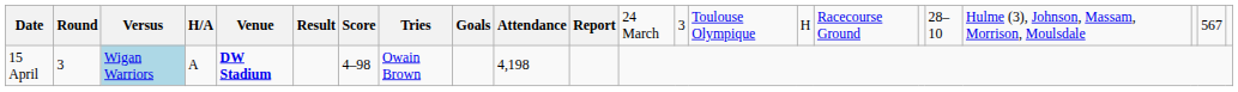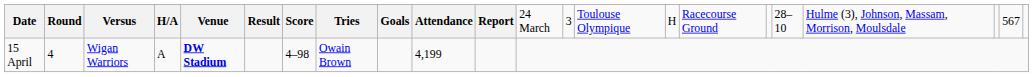 <table class="wikitable defaultleft col2center col4center col7center col10right" style="font-size:90%;">
 <tr>
 <th>Date</th>
 <th>Round</th>
 <th>Versus</th>
 <th>H/A</th>
 <th>Venue</th>
 <th>Result</th>
 <th>Score</th>
 <th>Tries</th>
 <th>Goals</th>
 <th>Attendance</th>
 <th>Report</th>
 <td>24 March</td>
 <td>3</td>
 <td> <a href='#'>Toulouse Olympique</a></td>
 <td>H</td>
 <td><a href='#'>Racecourse Ground</a></td>
 <td></td>
 <td>28–10</td>
 <td><a href='#'>Hulme</a> (3), <a href='#'>Johnson</a>, <a href='#'>Massam</a>, <a href='#'>Morrison</a>, <a href='#'>Moulsdale</a></td>
 <td></td>
 <td>567</td>
 <td></td>
 </tr>
 <tr>
 <td>15 April</td>
-<td>3</td>
-<td style="background: lightblue;"> <a href='#'>Wigan Warriors</a></td>
+<td>4</td>
+<td> <a href='#'>Wigan Warriors</a></td>
 <td>A</td>
 <td><strong><a href='#'>DW Stadium</a></strong></td>
 <td></td>
 <td>4–98</td>
 <td><a href='#'>Owain Brown</a></td>
 <td></td>
-<td>4,198</td>
+<td>4,199</td>
 <td></td>
 </tr>
 </table>
